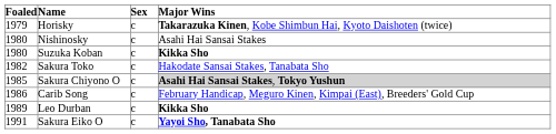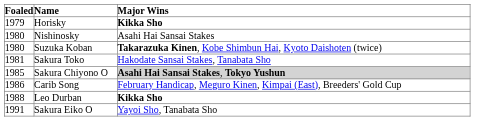 <table cellpadding="0" border="1" style="border-collapse: collapse; font-size:90%">
 <tr>
 <td width="35px"><strong>Foaled</strong></td>
 <td width="120px"><strong>Name</strong></td>
-<td width="35px"><strong>Sex</strong></td>
 <td width="510px"><strong>Major Wins</strong></td>
 </tr>
 <tr>
 <td>1979</td>
 <td>Horisky</td>
-<td>c</td>
-<td><strong>Takarazuka Kinen</strong>, <a href='#'>Kobe Shimbun Hai</a>, <a href='#'>Kyoto Daishoten</a> (twice)</td>
+<td><strong>Kikka Sho</strong></td>
 </tr>
 <tr>
 <td>1980</td>
 <td>Nishinosky</td>
-<td>c</td>
 <td>Asahi Hai Sansai Stakes</td>
 </tr>
 <tr>
 <td>1980</td>
 <td>Suzuka Koban</td>
-<td>c</td>
-<td><strong>Kikka Sho</strong></td>
+<td><strong>Takarazuka Kinen</strong>, <a href='#'>Kobe Shimbun Hai</a>, <a href='#'>Kyoto Daishoten</a> (twice)</td>
 </tr>
 <tr>
-<td>1982</td>
+<td>1981</td>
 <td>Sakura Toko</td>
-<td>c</td>
 <td><a href='#'>Hakodate Sansai Stakes</a>, <a href='#'>Tanabata Sho</a></td>
 </tr>
 <tr>
 <td>1985</td>
 <td>Sakura Chiyono O</td>
-<td>c</td>
 <td style="background: lightgrey;"><strong>Asahi Hai Sansai Stakes</strong>, <strong>Tokyo Yushun</strong></td>
 </tr>
 <tr>
 <td>1986</td>
 <td>Carib Song</td>
-<td>c</td>
 <td><a href='#'>February Handicap</a>, <a href='#'>Meguro Kinen</a>, <a href='#'>Kimpai (East)</a>, Breeders' Gold Cup</td>
 </tr>
 <tr>
-<td>1989</td>
+<td>1988</td>
 <td>Leo Durban</td>
-<td>c</td>
 <td><strong>Kikka Sho</strong></td>
 </tr>
 <tr>
 <td>1991</td>
 <td>Sakura Eiko O</td>
-<td>c</td>
-<td><strong><a href='#'>Yayoi Sho</a>, Tanabata Sho</strong></td>
+<td><a href='#'>Yayoi Sho</a>, Tanabata Sho</td>
 </tr>
 </table>
